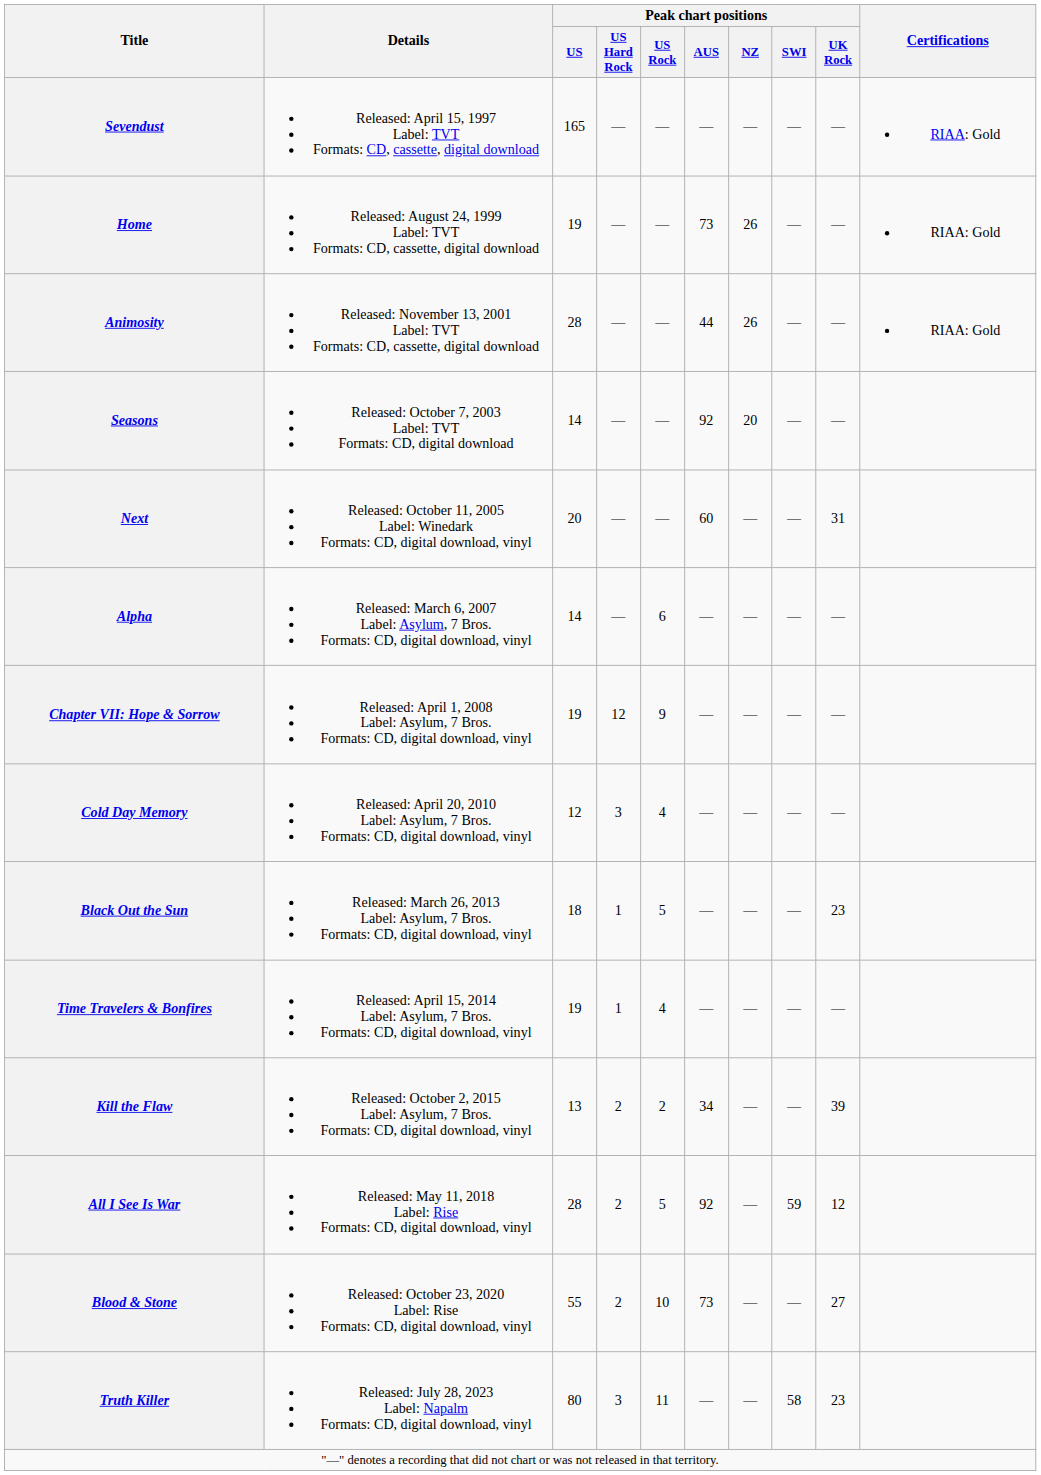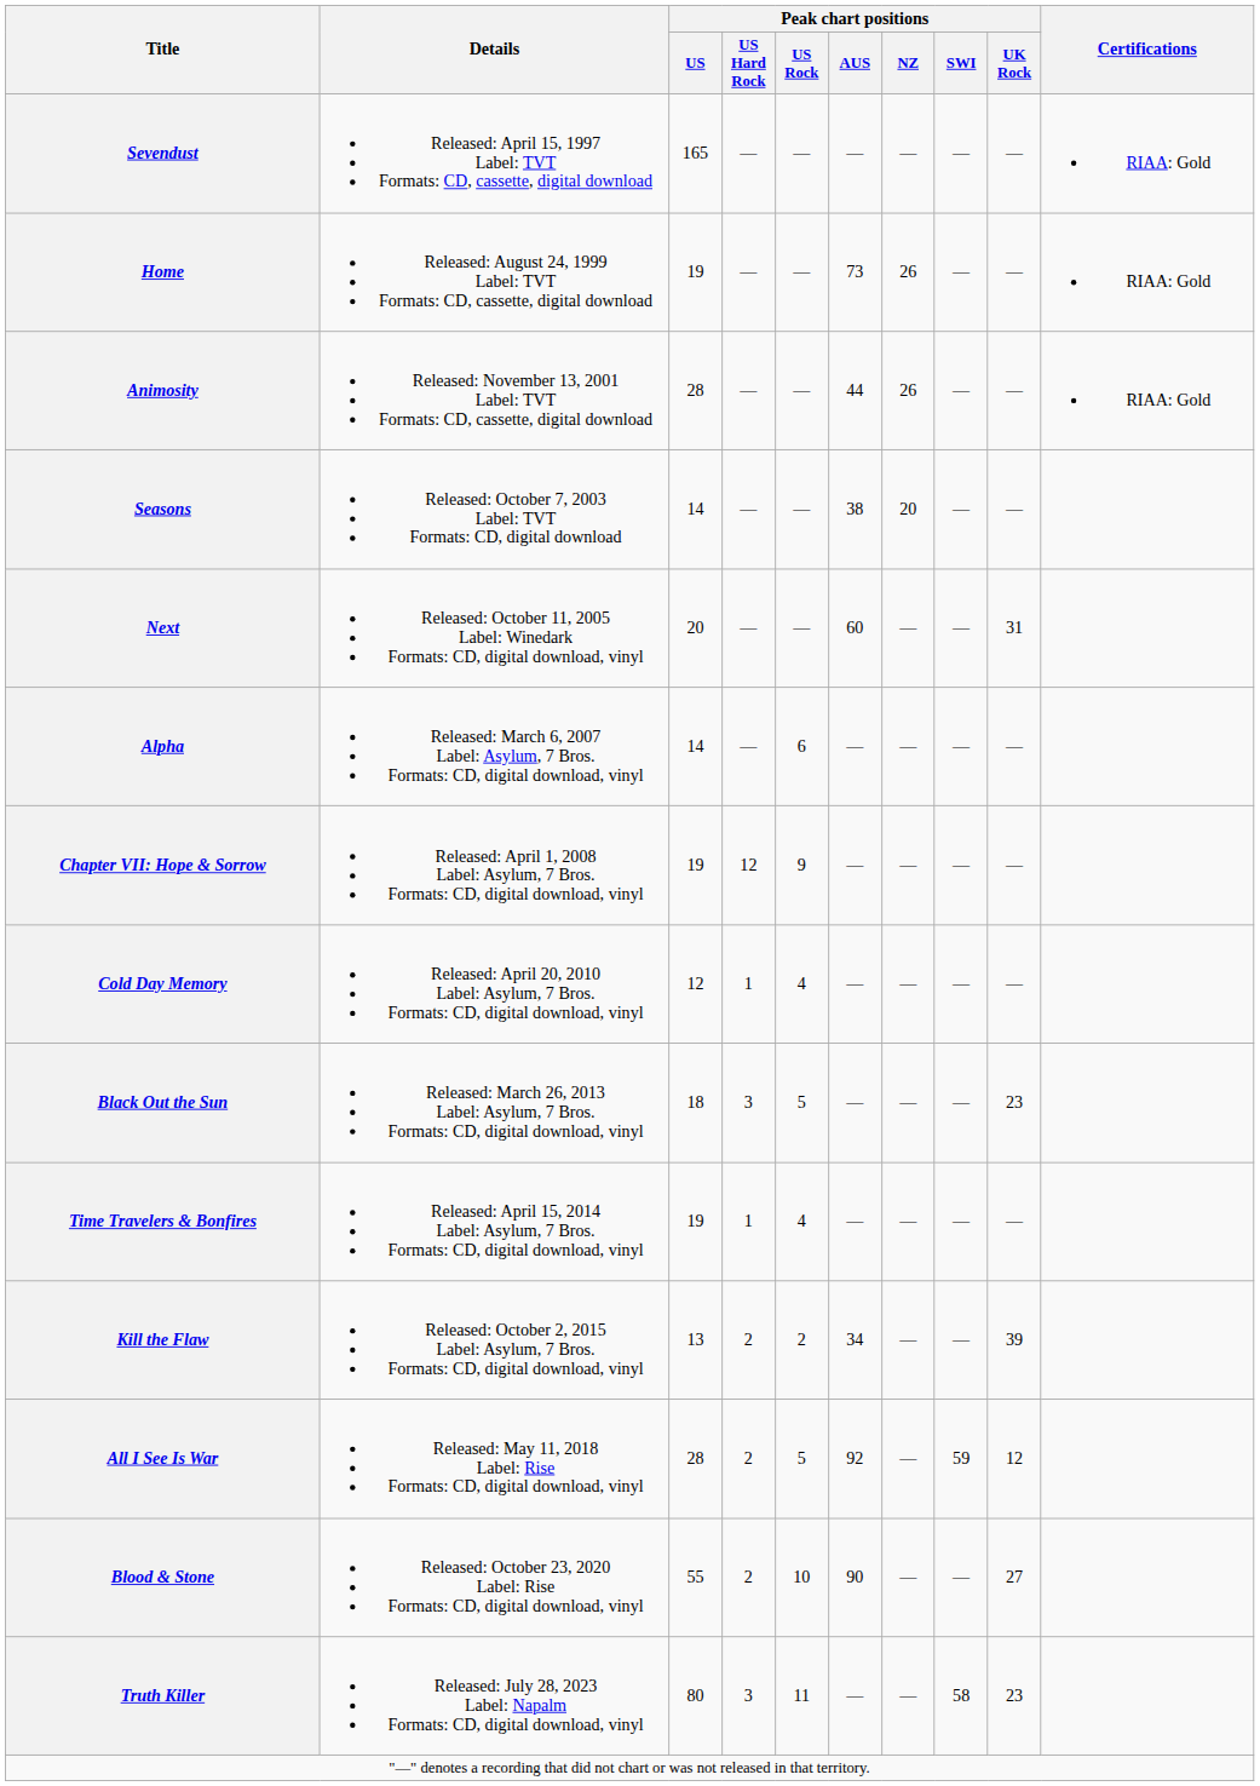 <table class="wikitable plainrowheaders" style="text-align:center;">
 <tr>
 <th scope="col" rowspan="2" style="width:18em;">Title</th>
 <th scope="col" rowspan="2" style="width:20em;">Details</th>
 <th scope="col" colspan="7">Peak chart positions</th>
 <th scope="col" rowspan="2" style="width:12em;"><a href='#'>Certifications</a></th>
 </tr>
 <tr>
 <th scope="col" style="width:3em;font-size:90%;"><a href='#'>US</a><br></th>
 <th scope="col" style="width:3em;font-size:90%;"><a href='#'>US<br>Hard<br>Rock</a><br></th>
 <th scope="col" style="width:3em;font-size:90%;"><a href='#'>US<br>Rock</a><br></th>
 <th scope="col" style="width:3em;font-size:90%;"><a href='#'>AUS</a><br></th>
 <th scope="col" style="width:3em;font-size:90%;"><a href='#'>NZ</a><br></th>
 <th scope="col" style="width:3em;font-size:90%;"><a href='#'>SWI</a><br></th>
 <th scope="col" style="width:3em;font-size:90%;"><a href='#'>UK<br>Rock</a><br></th>
 </tr>
 <tr>
 <th scope="row"><em><a href='#'>Sevendust</a></em></th>
 <td><br><ul><li>Released: April 15, 1997</li><li>Label: <a href='#'>TVT</a></li><li>Formats: <a href='#'>CD</a>, <a href='#'>cassette</a>, <a href='#'>digital download</a></li></ul></td>
 <td>165</td>
 <td>—</td>
 <td>—</td>
 <td>—</td>
 <td>—</td>
 <td>—</td>
 <td>—</td>
 <td><br><ul><li><a href='#'>RIAA</a>: Gold</li></ul></td>
 </tr>
 <tr>
 <th scope="row"><em><a href='#'>Home</a></em></th>
 <td><br><ul><li>Released: August 24, 1999</li><li>Label: TVT</li><li>Formats: CD, cassette, digital download</li></ul></td>
 <td>19</td>
 <td>—</td>
 <td>—</td>
 <td>73</td>
 <td>26</td>
 <td>—</td>
 <td>—</td>
 <td><br><ul><li>RIAA: Gold</li></ul></td>
 </tr>
 <tr>
 <th scope="row"><em><a href='#'>Animosity</a></em></th>
 <td><br><ul><li>Released: November 13, 2001</li><li>Label: TVT</li><li>Formats: CD, cassette, digital download</li></ul></td>
 <td>28</td>
 <td>—</td>
 <td>—</td>
 <td>44</td>
 <td>26</td>
 <td>—</td>
 <td>—</td>
 <td><br><ul><li>RIAA: Gold</li></ul></td>
 </tr>
 <tr>
 <th scope="row"><em><a href='#'>Seasons</a></em></th>
 <td><br><ul><li>Released: October 7, 2003</li><li>Label: TVT</li><li>Formats: CD, digital download</li></ul></td>
 <td>14</td>
 <td>—</td>
 <td>—</td>
-<td>92</td>
+<td>38</td>
 <td>20</td>
 <td>—</td>
 <td>—</td>
 <td></td>
 </tr>
 <tr>
 <th scope="row"><em><a href='#'>Next</a></em></th>
 <td><br><ul><li>Released: October 11, 2005</li><li>Label: Winedark</li><li>Formats: CD, digital download, vinyl</li></ul></td>
 <td>20</td>
 <td>—</td>
 <td>—</td>
 <td>60</td>
 <td>—</td>
 <td>—</td>
 <td>31</td>
 <td></td>
 </tr>
 <tr>
 <th scope="row"><em><a href='#'>Alpha</a></em></th>
 <td><br><ul><li>Released: March 6, 2007</li><li>Label: <a href='#'>Asylum</a>, 7 Bros.</li><li>Formats: CD, digital download, vinyl</li></ul></td>
 <td>14</td>
 <td>—</td>
 <td>6</td>
 <td>—</td>
 <td>—</td>
 <td>—</td>
 <td>—</td>
 <td></td>
 </tr>
 <tr>
 <th scope="row"><em><a href='#'>Chapter VII: Hope & Sorrow</a></em></th>
 <td><br><ul><li>Released: April 1, 2008</li><li>Label: Asylum, 7 Bros.</li><li>Formats: CD, digital download, vinyl</li></ul></td>
 <td>19</td>
 <td>12</td>
 <td>9</td>
 <td>—</td>
 <td>—</td>
 <td>—</td>
 <td>—</td>
 <td></td>
 </tr>
 <tr>
 <th scope="row"><em><a href='#'>Cold Day Memory</a></em></th>
 <td><br><ul><li>Released: April 20, 2010</li><li>Label: Asylum, 7 Bros.</li><li>Formats: CD, digital download, vinyl</li></ul></td>
 <td>12</td>
-<td>3</td>
+<td>1</td>
 <td>4</td>
 <td>—</td>
 <td>—</td>
 <td>—</td>
 <td>—</td>
 <td></td>
 </tr>
 <tr>
 <th scope="row"><em><a href='#'>Black Out the Sun</a></em></th>
 <td><br><ul><li>Released: March 26, 2013</li><li>Label: Asylum, 7 Bros.</li><li>Formats: CD, digital download, vinyl</li></ul></td>
 <td>18</td>
-<td>1</td>
+<td>3</td>
 <td>5</td>
 <td>—</td>
 <td>—</td>
 <td>—</td>
 <td>23</td>
 <td></td>
 </tr>
 <tr>
 <th scope="row"><em><a href='#'>Time Travelers & Bonfires</a></em></th>
 <td><br><ul><li>Released: April 15, 2014</li><li>Label: Asylum, 7 Bros.</li><li>Formats: CD, digital download, vinyl</li></ul></td>
 <td>19</td>
 <td>1</td>
 <td>4</td>
 <td>—</td>
 <td>—</td>
 <td>—</td>
 <td>—</td>
 <td></td>
 </tr>
 <tr>
 <th scope="row"><em><a href='#'>Kill the Flaw</a></em></th>
 <td><br><ul><li>Released: October 2, 2015</li><li>Label: Asylum, 7 Bros.</li><li>Formats: CD, digital download, vinyl</li></ul></td>
 <td>13</td>
 <td>2</td>
 <td>2</td>
 <td>34</td>
 <td>—</td>
 <td>—</td>
 <td>39</td>
 <td></td>
 </tr>
 <tr>
 <th scope="row"><em><a href='#'>All I See Is War</a></em></th>
 <td><br><ul><li>Released: May 11, 2018</li><li>Label: <a href='#'>Rise</a></li><li>Formats: CD, digital download, vinyl</li></ul></td>
 <td>28</td>
 <td>2</td>
 <td>5</td>
 <td>92</td>
 <td>—</td>
 <td>59</td>
 <td>12</td>
 <td></td>
 </tr>
 <tr>
 <th scope="row"><em><a href='#'>Blood & Stone</a></em></th>
 <td><br><ul><li>Released: October 23, 2020</li><li>Label: Rise</li><li>Formats: CD, digital download, vinyl</li></ul></td>
 <td>55</td>
 <td>2</td>
 <td>10</td>
-<td>73</td>
+<td>90</td>
 <td>—</td>
 <td>—</td>
 <td>27</td>
 <td></td>
 </tr>
 <tr>
 <th scope="row"><em><a href='#'>Truth Killer</a></em></th>
 <td><br><ul><li>Released: July 28, 2023</li><li>Label: <a href='#'>Napalm</a></li><li>Formats: CD, digital download, vinyl</li></ul></td>
 <td>80</td>
 <td>3</td>
 <td>11</td>
 <td>—</td>
 <td>—</td>
 <td>58</td>
 <td>23</td>
 <td></td>
 </tr>
 <tr>
 <td colspan="11" style="font-size:90%">"—" denotes a recording that did not chart or was not released in that territory.</td>
 </tr>
 </table>
